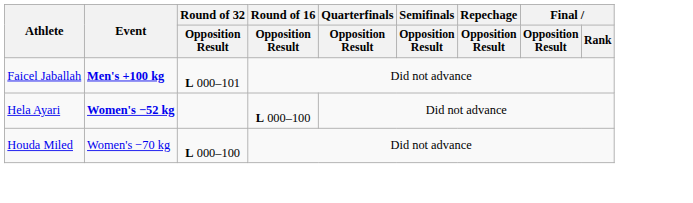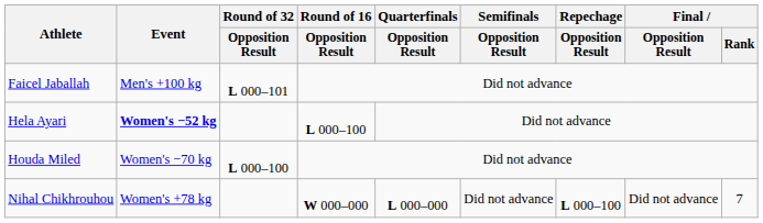 <table class="wikitable" style="font-size:90%">
 <tr>
 <th rowspan="2">Athlete</th>
 <th rowspan="2">Event</th>
 <th>Round of 32</th>
 <th>Round of 16</th>
 <th>Quarterfinals</th>
 <th>Semifinals</th>
 <th>Repechage</th>
 <th colspan=2>Final / </th>
 </tr>
 <tr style="font-size:95%">
 <th>Opposition<br>Result</th>
 <th>Opposition<br>Result</th>
 <th>Opposition<br>Result</th>
 <th>Opposition<br>Result</th>
 <th>Opposition<br>Result</th>
 <th>Opposition<br>Result</th>
 <th>Rank</th>
 </tr>
 <tr align=center>
 <td align=left><a href='#'>Faicel Jaballah</a></td>
-<td align=left><strong><a href='#'>Men's +100 kg</a></strong></td>
+<td align=left><a href='#'>Men's +100 kg</a></td>
 <td><br><strong>L</strong> 000–101</td>
 <td colspan=6>Did not advance</td>
 </tr>
 <tr align=center>
 <td align=left><a href='#'>Hela Ayari</a></td>
 <td align=left><strong><a href='#'>Women's −52 kg</a></strong></td>
 <td></td>
 <td><br><strong>L</strong> 000–100</td>
 <td colspan=5>Did not advance</td>
 </tr>
 <tr align=center>
 <td align=left><a href='#'>Houda Miled</a></td>
 <td align=left><a href='#'>Women's −70 kg</a></td>
 <td><br><strong>L</strong> 000–100</td>
 <td colspan=6>Did not advance</td>
 </tr>
+<tr align=center>
+<td align=left><a href='#'>Nihal Chikhrouhou</a></td>
+<td align=left><a href='#'>Women's +78 kg</a></td>
+<td></td>
+<td><br><strong>W</strong> 000–000 </td>
+<td><br><strong>L</strong> 000–000 </td>
+<td>Did not advance</td>
+<td><br><strong>L</strong> 000–100</td>
+<td>Did not advance</td>
+<td>7</td>
+</tr>
 </table>
